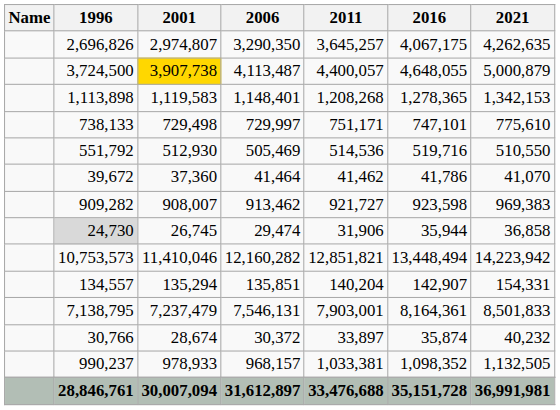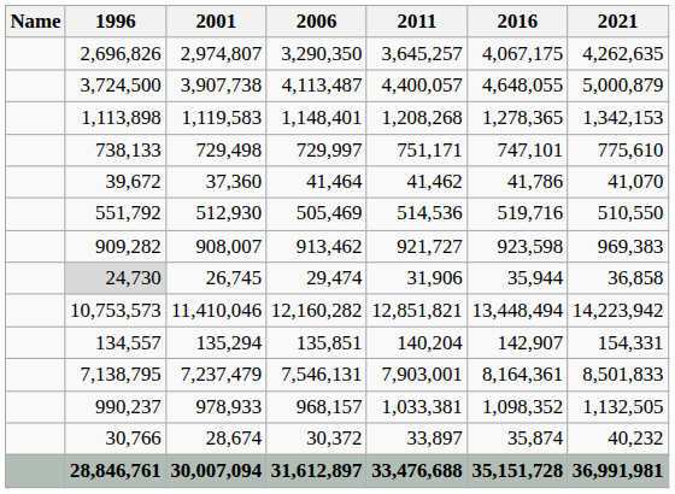 <table class="wikitable sortable" style="text-align:right;">
 <tr>
 <th>Name</th>
 <th data-sort-type="number">1996</th>
 <th data-sort-type="number">2001</th>
 <th data-sort-type="number">2006</th>
 <th data-sort-type="number">2011</th>
 <th data-sort-type="number">2016</th>
 <th data-sort-type="number">2021</th>
 </tr>
 <tr>
 <td height="13" align="left"><strong></strong></td>
 <td>2,696,826</td>
 <td>2,974,807</td>
 <td>3,290,350</td>
 <td>3,645,257</td>
 <td>4,067,175</td>
 <td>4,262,635</td>
 </tr>
 <tr>
 <td height="13" align="left"><strong></strong></td>
 <td>3,724,500</td>
-<td style="background: gold;">3,907,738</td>
+<td>3,907,738</td>
 <td>4,113,487</td>
 <td>4,400,057</td>
 <td>4,648,055</td>
 <td>5,000,879</td>
 </tr>
 <tr>
 <td height="13" align="left"><strong></strong></td>
 <td>1,113,898</td>
 <td>1,119,583</td>
 <td>1,148,401</td>
 <td>1,208,268</td>
 <td>1,278,365</td>
 <td>1,342,153</td>
 </tr>
 <tr>
 <td height="13" align="left"><strong></strong></td>
 <td>738,133</td>
 <td>729,498</td>
 <td>729,997</td>
 <td>751,171</td>
 <td>747,101</td>
 <td>775,610</td>
 </tr>
 <tr>
 <td height="13" align="left"><strong></strong></td>
+<td>39,672</td>
+<td>37,360</td>
+<td>41,464</td>
+<td>41,462</td>
+<td>41,786</td>
+<td>41,070</td>
+</tr>
+<tr>
+<td height="13" align="left"><strong></strong></td>
 <td>551,792</td>
 <td>512,930</td>
 <td>505,469</td>
 <td>514,536</td>
 <td>519,716</td>
 <td>510,550</td>
-</tr>
-<tr>
-<td height="13" align="left"><strong></strong></td>
-<td>39,672</td>
-<td>37,360</td>
-<td>41,464</td>
-<td>41,462</td>
-<td>41,786</td>
-<td>41,070</td>
 </tr>
 <tr>
 <td height="13" align="left"><strong></strong></td>
 <td>909,282</td>
 <td>908,007</td>
 <td>913,462</td>
 <td>921,727</td>
 <td>923,598</td>
 <td>969,383</td>
 </tr>
 <tr>
 <td height="13" align="left"><strong></strong></td>
 <td style="background-color:#D9D9D9">24,730</td>
 <td>26,745</td>
 <td>29,474</td>
 <td>31,906</td>
 <td>35,944</td>
 <td>36,858</td>
 </tr>
 <tr>
 <td height="13" align="left"><strong></strong></td>
 <td>10,753,573</td>
 <td>11,410,046</td>
 <td>12,160,282</td>
 <td>12,851,821</td>
 <td>13,448,494</td>
 <td>14,223,942</td>
 </tr>
 <tr>
 <td height="13" align="left"><strong></strong></td>
 <td>134,557</td>
 <td>135,294</td>
 <td>135,851</td>
 <td>140,204</td>
 <td>142,907</td>
 <td>154,331</td>
 </tr>
 <tr>
 <td height="13" align="left"><strong></strong></td>
 <td>7,138,795</td>
 <td>7,237,479</td>
 <td>7,546,131</td>
 <td>7,903,001</td>
 <td>8,164,361</td>
 <td>8,501,833</td>
 </tr>
 <tr>
 <td height="13" align="left"><strong></strong></td>
+<td>990,237</td>
+<td>978,933</td>
+<td>968,157</td>
+<td>1,033,381</td>
+<td>1,098,352</td>
+<td>1,132,505</td>
+</tr>
+<tr>
+<td height="13" align="left"><strong></strong></td>
 <td>30,766</td>
 <td>28,674</td>
 <td>30,372</td>
 <td>33,897</td>
 <td>35,874</td>
 <td>40,232</td>
-</tr>
-<tr>
-<td height="13" align="left"><strong></strong></td>
-<td>990,237</td>
-<td>978,933</td>
-<td>968,157</td>
-<td>1,033,381</td>
-<td>1,098,352</td>
-<td>1,132,505</td>
 </tr>
 <tr>
 </tr>
 <tr class="sortbottom" bgcolor="B2BEB5">
 <td style="font-weight:bold" height="13" align="left"><strong></strong></td>
 <td style="font-weight:bold">28,846,761</td>
 <td style="font-weight:bold">30,007,094</td>
 <td style="font-weight:bold">31,612,897</td>
 <td style="font-weight:bold">33,476,688</td>
 <td style="font-weight:bold">35,151,728</td>
 <td style="font-weight:bold">36,991,981</td>
 </tr>
 <tr>
 </tr>
 </table>
